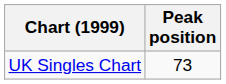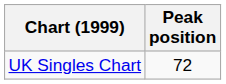 <table class="wikitable sortable">
 <tr>
 <th align="center">Chart (1999)</th>
 <th align="center">Peak<br>position</th>
 </tr>
 <tr>
 <td align="left"><a href='#'>UK Singles Chart</a></td>
-<td align="center">73</td>
+<td align="center">72</td>
 </tr>
 </table>
